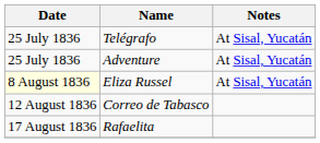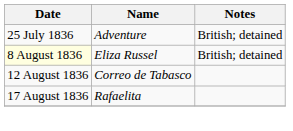 <table class="sortable wikitable">
 <tr>
 <th>Date</th>
 <th>Name</th>
 <th>Notes</th>
 </tr>
 <tr>
 <td>25 July 1836</td>
-<td><em>Telégrafo</em></td>
-<td>At <a href='#'>Sisal, Yucatán</a></td>
-</tr>
-<tr>
-<td>25 July 1836</td>
 <td><em>Adventure</em></td>
-<td>At <a href='#'>Sisal, Yucatán</a></td>
+<td>British; detained</td>
 </tr>
 <tr>
 <td style="background: lightyellow;">8 August 1836</td>
 <td><em>Eliza Russel</em></td>
-<td>At <a href='#'>Sisal, Yucatán</a></td>
+<td>British; detained</td>
 </tr>
 <tr>
 <td>12 August 1836</td>
 <td><em>Correo de Tabasco</em></td>
 <td></td>
 </tr>
 <tr>
 <td>17 August 1836</td>
 <td><em>Rafaelita</em></td>
 <td></td>
 </tr>
 <tr>
 </tr>
 </table>
